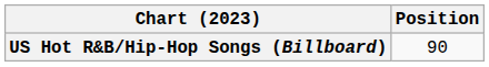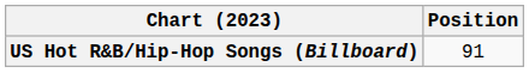 <table class="wikitable plainrowheaders" style="text-align:center">
 <tr>
 <th scope="col">Chart (2023)</th>
 <th scope="col">Position</th>
 </tr>
 <tr>
 <th scope="row">US Hot R&B/Hip-Hop Songs (<em>Billboard</em>)</th>
-<td>90</td>
+<td>91</td>
 </tr>
 </table>
